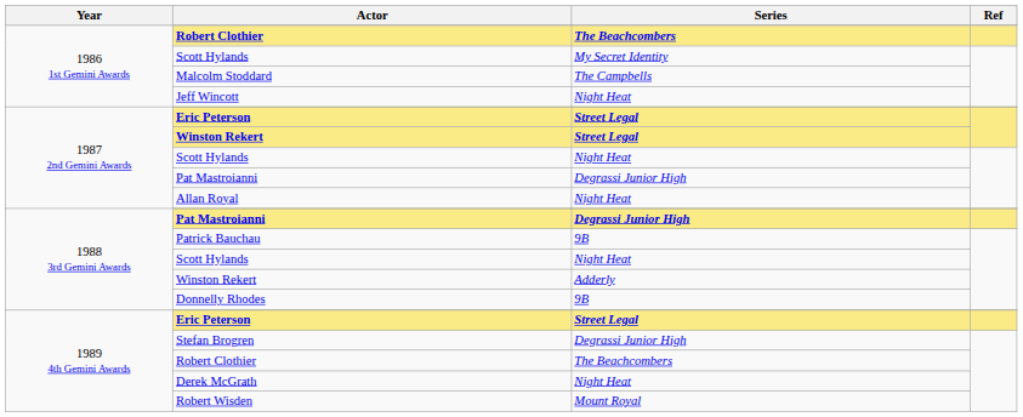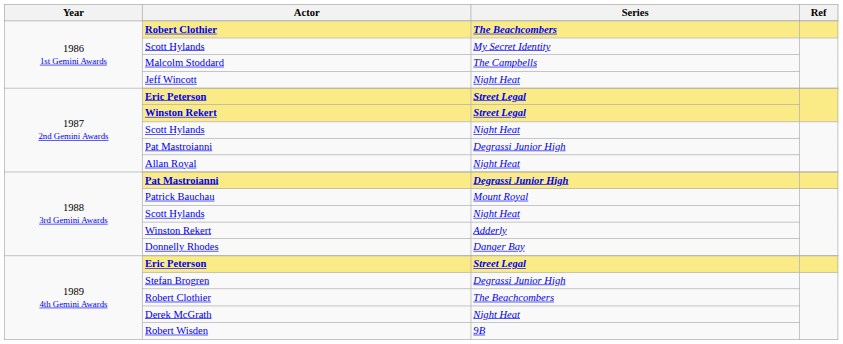 <table class="wikitable" style="width:100%;">
 <tr style="background:#bebebe;">
 <th style="width:8%;">Year</th>
 <th style="width:19%;">Actor</th>
 <th style="width:19%;">Series</th>
 <th style="width:2%;">Ref</th>
 </tr>
 <tr>
 <td rowspan="5" align="center">1986 <br> <small><a href='#'>1st Gemini Awards</a></small></td>
 </tr>
 <tr style="background:#FAEB86;">
 <td><strong><a href='#'>Robert Clothier</a></strong></td>
 <td><strong><em><a href='#'>The Beachcombers</a></em></strong></td>
 <td></td>
 </tr>
 <tr>
 <td><a href='#'>Scott Hylands</a></td>
 <td><em><a href='#'>My Secret Identity</a></em></td>
 <td rowspan=3></td>
 </tr>
 <tr>
 <td><a href='#'>Malcolm Stoddard</a></td>
 <td><em><a href='#'>The Campbells</a></em></td>
 </tr>
 <tr>
 <td><a href='#'>Jeff Wincott</a></td>
 <td><em><a href='#'>Night Heat</a></em></td>
 </tr>
 <tr>
 <td rowspan="6" align="center">1987 <br> <small><a href='#'>2nd Gemini Awards</a></small></td>
 </tr>
 <tr style="background:#FAEB86;">
 <td><strong><a href='#'>Eric Peterson</a></strong></td>
 <td><strong><em><a href='#'>Street Legal</a></em></strong></td>
 <td rowspan=2></td>
 </tr>
 <tr style="background:#FAEB86;">
 <td><strong><a href='#'>Winston Rekert</a></strong></td>
 <td><strong><em><a href='#'>Street Legal</a></em></strong></td>
 </tr>
 <tr>
 <td><a href='#'>Scott Hylands</a></td>
 <td><em><a href='#'>Night Heat</a></em></td>
 <td rowspan=3></td>
 </tr>
 <tr>
 <td><a href='#'>Pat Mastroianni</a></td>
 <td><em><a href='#'>Degrassi Junior High</a></em></td>
 </tr>
 <tr>
 <td><a href='#'>Allan Royal</a></td>
 <td><em><a href='#'>Night Heat</a></em></td>
 </tr>
 <tr>
 <td rowspan="6" align="center">1988 <br> <small><a href='#'>3rd Gemini Awards</a></small></td>
 </tr>
 <tr style="background:#FAEB86;">
 <td><strong><a href='#'>Pat Mastroianni</a></strong></td>
 <td><strong><em><a href='#'>Degrassi Junior High</a></em></strong></td>
 <td></td>
 </tr>
 <tr>
 <td><a href='#'>Patrick Bauchau</a></td>
-<td><em><a href='#'>9B</a></em></td>
+<td><em><a href='#'>Mount Royal</a></em></td>
 <td rowspan=4></td>
 </tr>
 <tr>
 <td><a href='#'>Scott Hylands</a></td>
 <td><em><a href='#'>Night Heat</a></em></td>
 </tr>
 <tr>
 <td><a href='#'>Winston Rekert</a></td>
 <td><em><a href='#'>Adderly</a></em></td>
 </tr>
 <tr>
 <td><a href='#'>Donnelly Rhodes</a></td>
-<td><em><a href='#'>9B</a></em></td>
+<td><em><a href='#'>Danger Bay</a></em></td>
 </tr>
 <tr>
 <td rowspan="6" align="center">1989 <br> <small><a href='#'>4th Gemini Awards</a></small></td>
 </tr>
 <tr style="background:#FAEB86;">
 <td><strong><a href='#'>Eric Peterson</a></strong></td>
 <td><strong><em><a href='#'>Street Legal</a></em></strong></td>
 <td></td>
 </tr>
 <tr>
 <td><a href='#'>Stefan Brogren</a></td>
 <td><em><a href='#'>Degrassi Junior High</a></em></td>
 <td rowspan=4></td>
 </tr>
 <tr>
 <td><a href='#'>Robert Clothier</a></td>
 <td><em><a href='#'>The Beachcombers</a></em></td>
 </tr>
 <tr>
 <td><a href='#'>Derek McGrath</a></td>
 <td><em><a href='#'>Night Heat</a></em></td>
 </tr>
 <tr>
 <td><a href='#'>Robert Wisden</a></td>
-<td><em><a href='#'>Mount Royal</a></em></td>
+<td><em><a href='#'>9B</a></em></td>
 </tr>
 </table>
